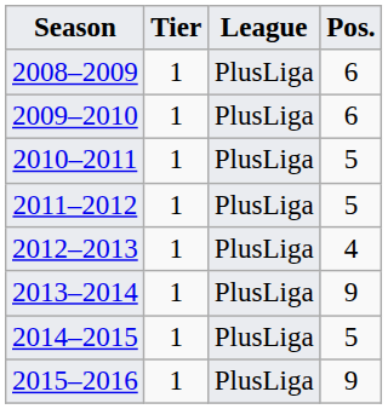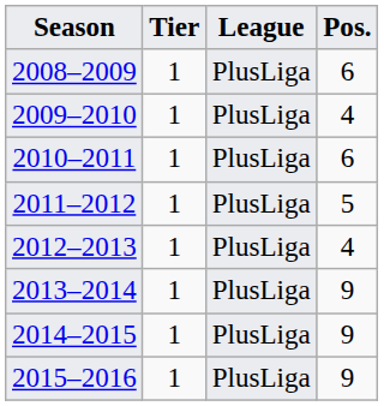 <table class="wikitable" style="font-size:100%; text-align:center">
 <tr>
 <th style="color:black; background-color:#EAECF0">Season</th>
 <th style="color:black; background-color:#EAECF0">Tier</th>
 <th style="color:black; background-color:#EAECF0">League</th>
 <th style="color:black; background-color:#EAECF0">Pos.</th>
 </tr>
 <tr>
 <td style="background:#EAECF0"><a href='#'>2008–2009</a></td>
 <td align="center">1</td>
 <td style="background:#EAECF0">PlusLiga</td>
 <td align="center">6</td>
 </tr>
 <tr>
 <td style="background:#EAECF0"><a href='#'>2009–2010</a></td>
 <td align="center">1</td>
 <td style="background:#EAECF0">PlusLiga</td>
-<td align="center">6</td>
+<td align="center">4</td>
 </tr>
 <tr>
 <td style="background:#EAECF0"><a href='#'>2010–2011</a></td>
 <td align="center">1</td>
 <td style="background:#EAECF0">PlusLiga</td>
-<td align="center">5</td>
+<td align="center">6</td>
 </tr>
 <tr>
 <td style="background:#EAECF0"><a href='#'>2011–2012</a></td>
 <td align="center">1</td>
 <td style="background:#EAECF0">PlusLiga</td>
 <td align="center">5</td>
 </tr>
 <tr>
 <td style="background:#EAECF0"><a href='#'>2012–2013</a></td>
 <td align="center">1</td>
 <td style="background:#EAECF0">PlusLiga</td>
 <td align="center">4</td>
 </tr>
 <tr>
 <td style="background:#EAECF0"><a href='#'>2013–2014</a></td>
 <td align="center">1</td>
 <td style="background:#EAECF0">PlusLiga</td>
 <td align="center">9</td>
 </tr>
 <tr>
 <td style="background:#EAECF0"><a href='#'>2014–2015</a></td>
 <td align="center">1</td>
 <td style="background:#EAECF0">PlusLiga</td>
-<td align="center">5</td>
+<td align="center">9</td>
 </tr>
 <tr>
 <td style="background:#EAECF0"><a href='#'>2015–2016</a></td>
 <td align="center">1</td>
 <td style="background:#EAECF0">PlusLiga</td>
 <td align="center">9</td>
 </tr>
 </table>
